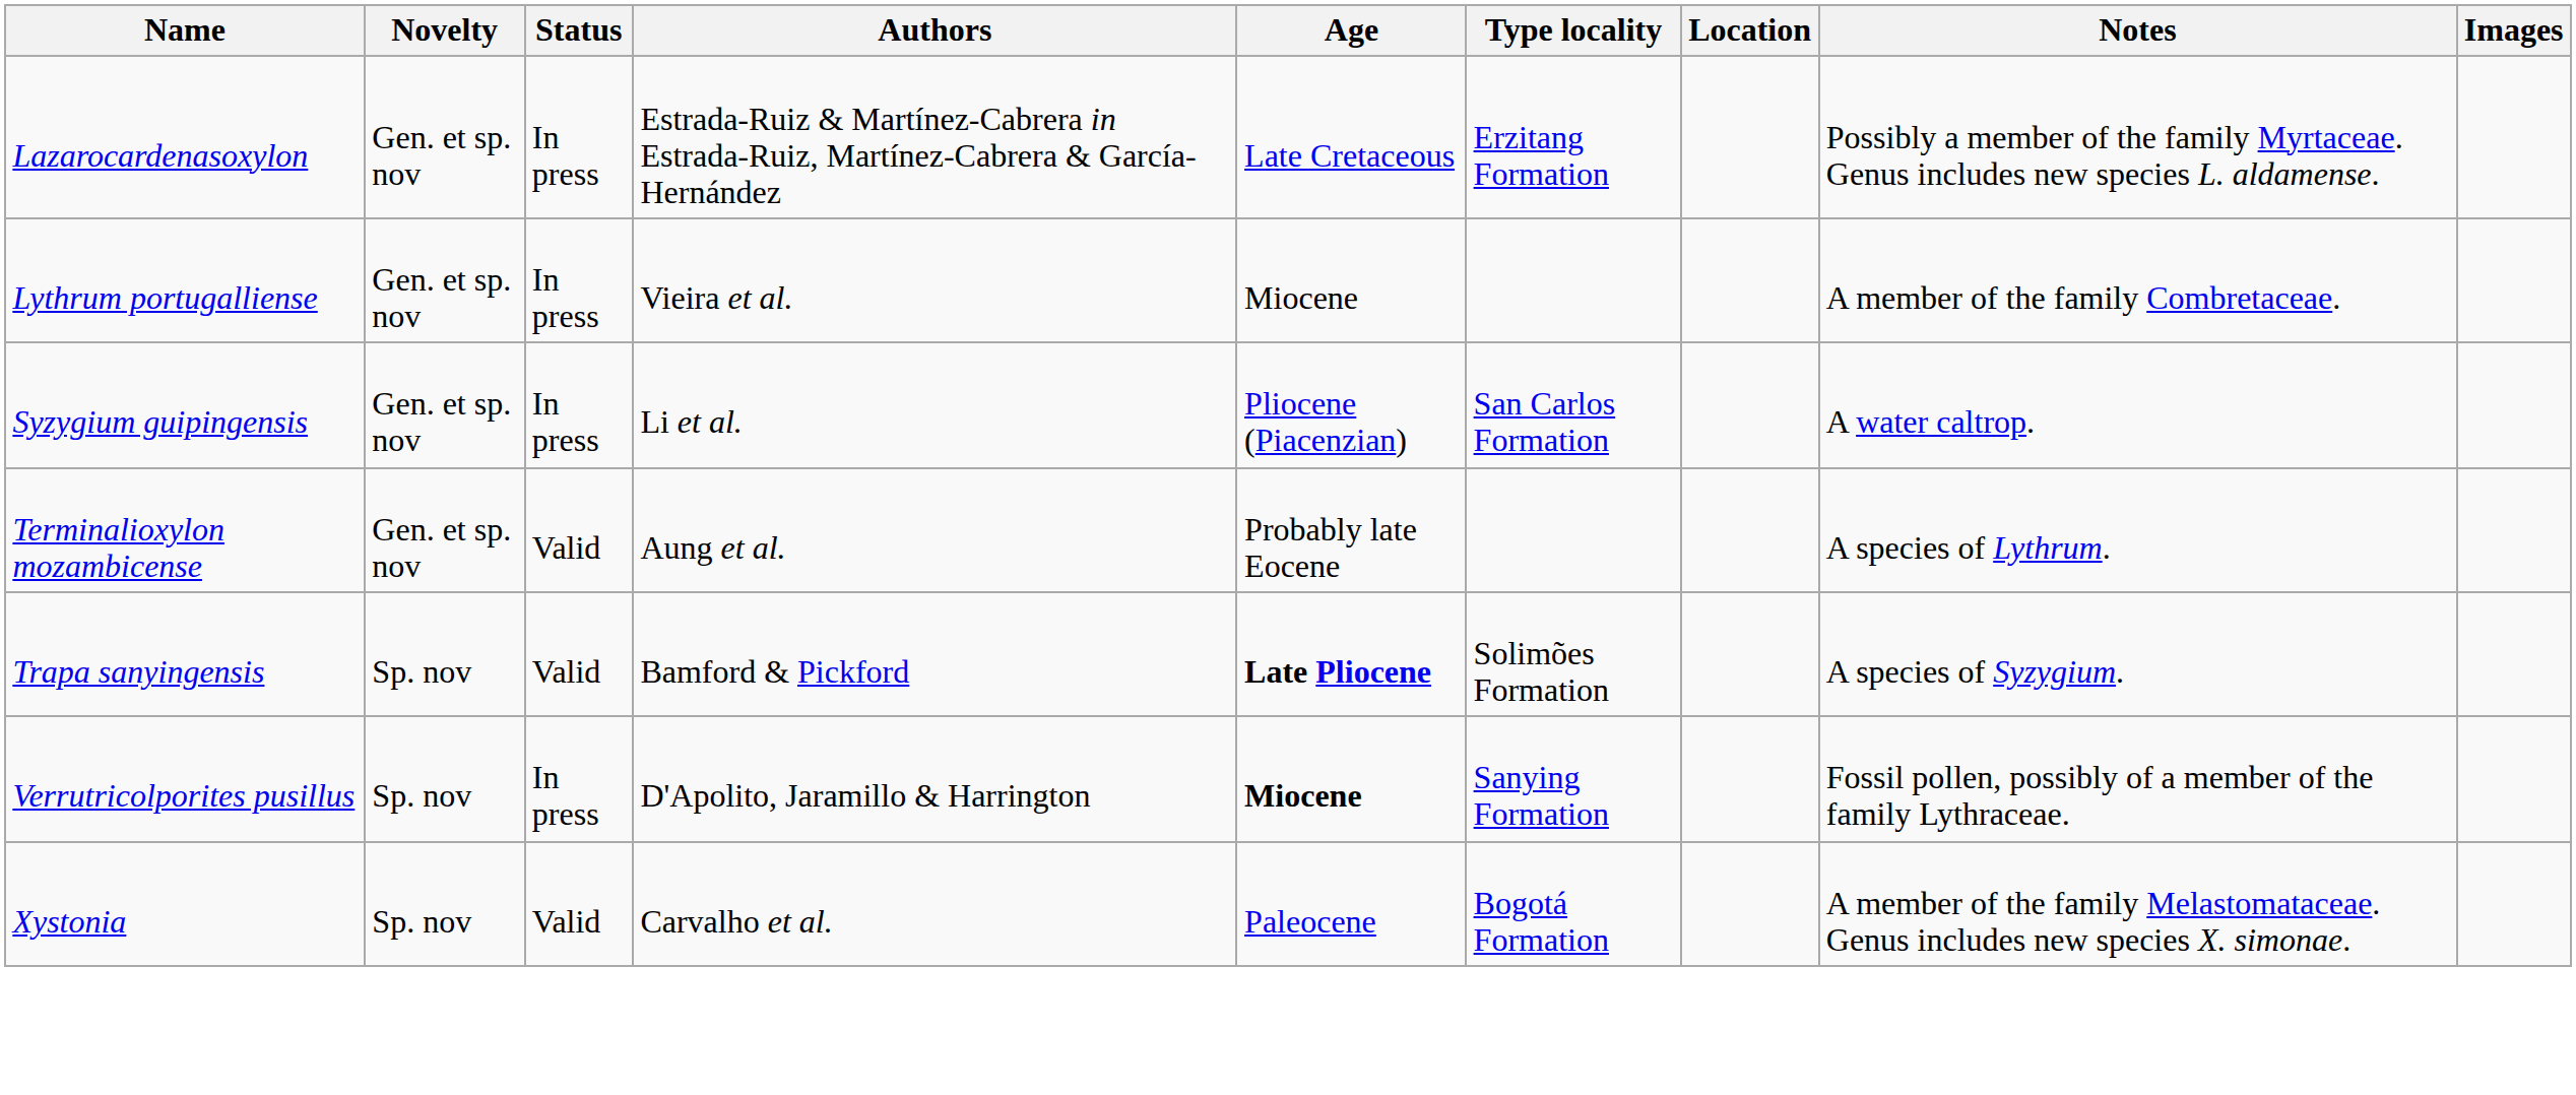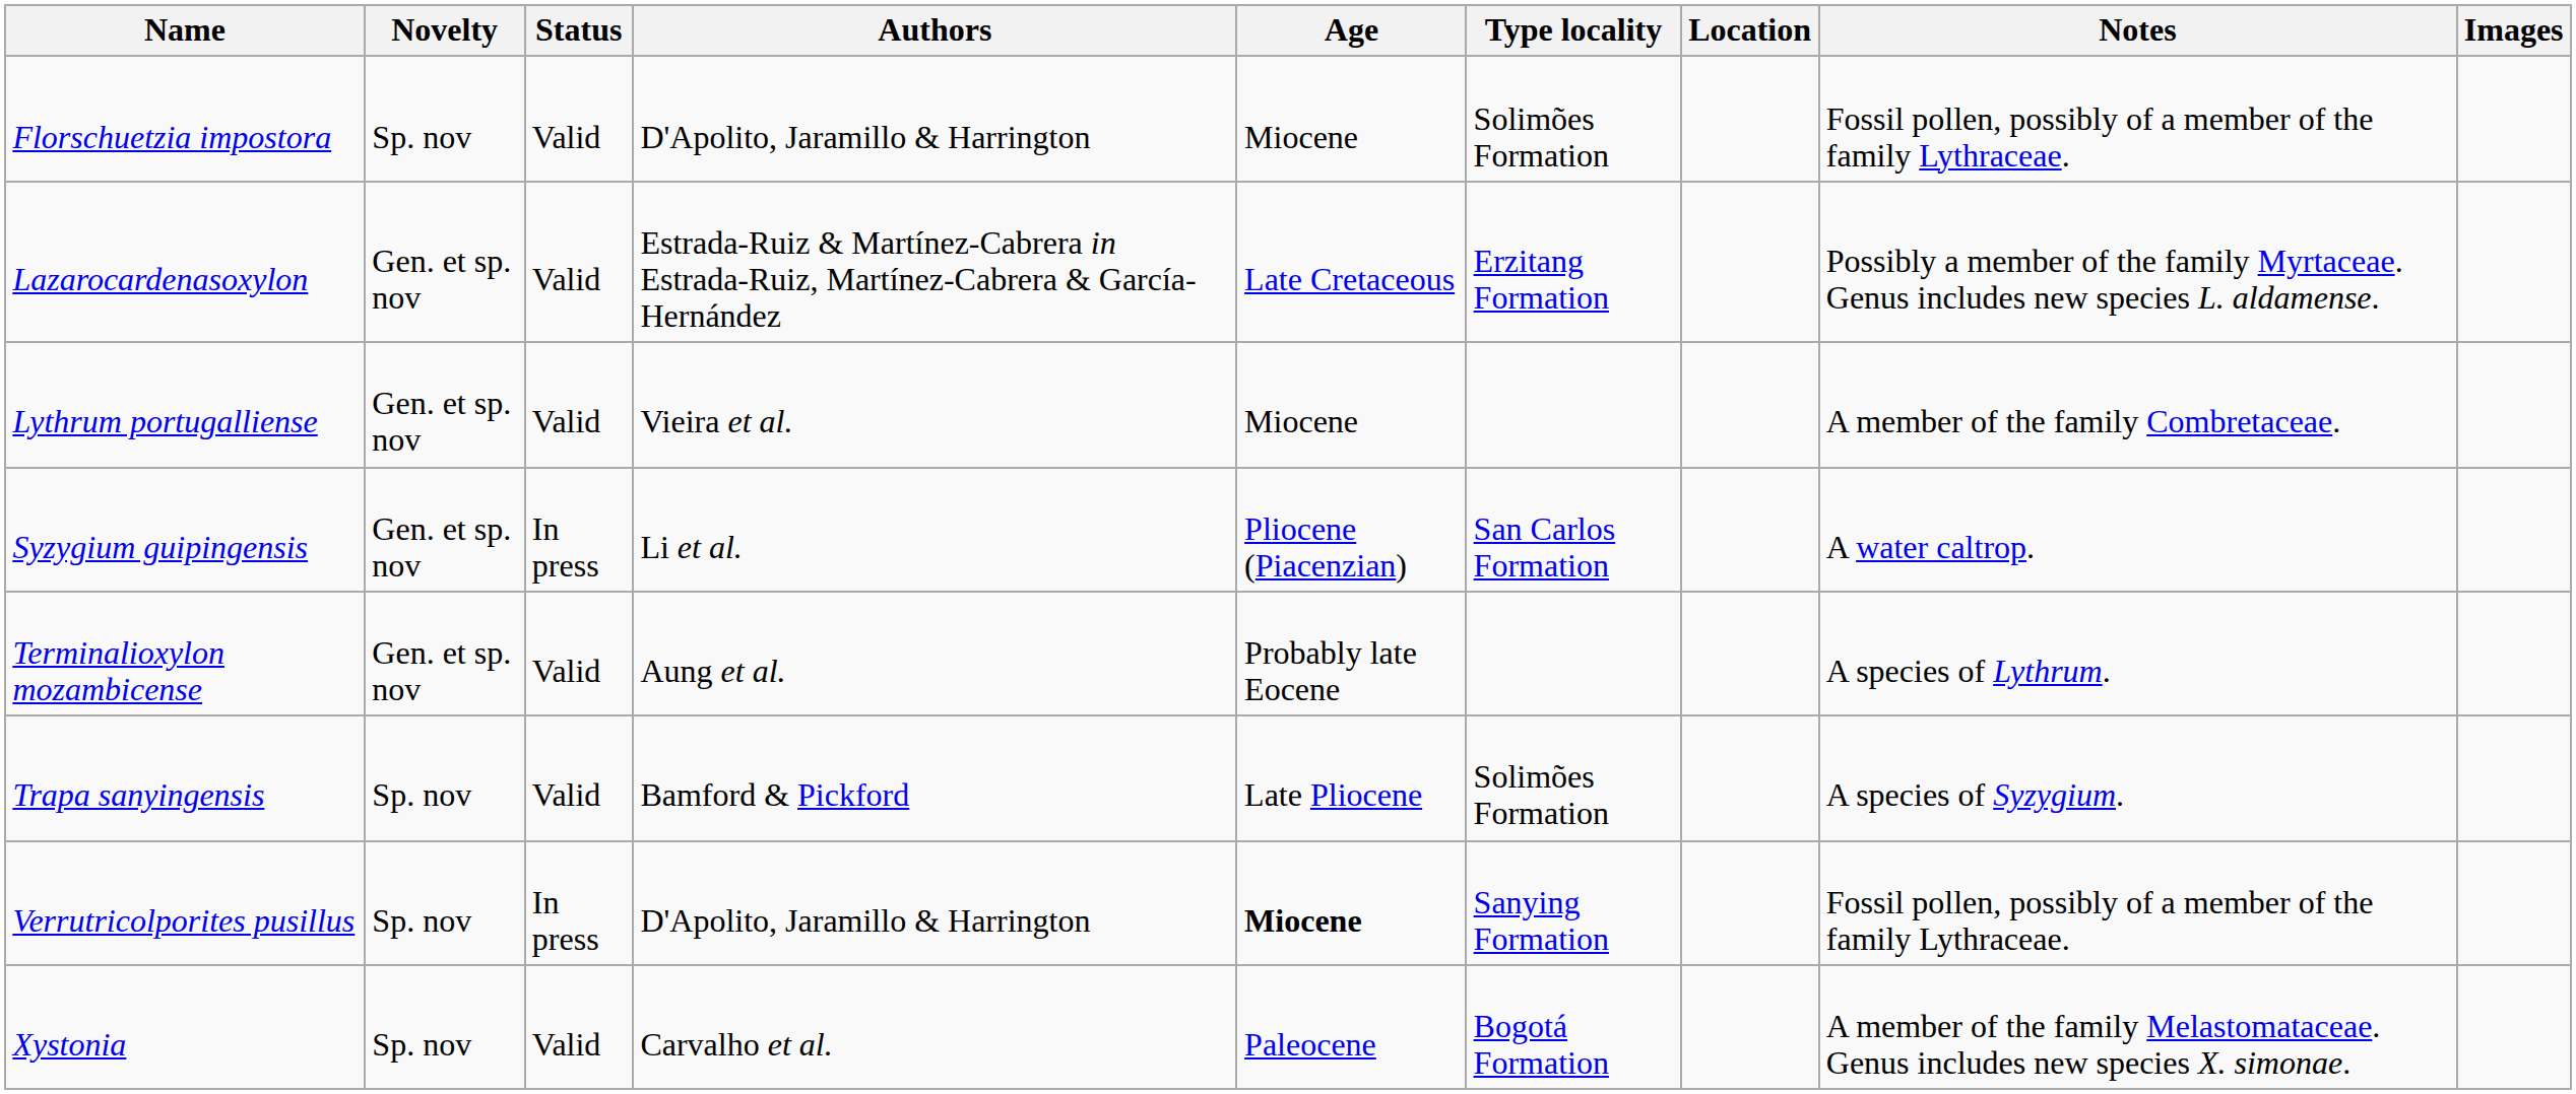 <table class="wikitable sortable" align="center" width="100%">
 <tr>
 <th>Name</th>
 <th>Novelty</th>
 <th>Status</th>
 <th>Authors</th>
 <th>Age</th>
 <th>Type locality</th>
 <th>Location</th>
 <th>Notes</th>
 <th>Images</th>
 </tr>
 <tr>
+<td><br><em><a href='#'>Florschuetzia impostora</a></em></td>
+<td><br>Sp. nov</td>
+<td><br>Valid</td>
+<td><br>D'Apolito, Jaramillo & Harrington</td>
+<td><br>Miocene</td>
+<td><br>Solimões Formation</td>
+<td><br></td>
+<td><br>Fossil pollen, possibly of a member of the family <a href='#'>Lythraceae</a>.</td>
+<td></td>
+</tr>
+<tr>
 <td><br><em><a href='#'>Lazarocardenasoxylon</a></em></td>
 <td><br>Gen. et sp. nov</td>
-<td><br>In press</td>
+<td><br>Valid</td>
 <td><br>Estrada-Ruiz & Martínez-Cabrera <em>in</em> Estrada-Ruiz, Martínez-Cabrera & García-Hernández</td>
 <td><br><a href='#'>Late Cretaceous</a></td>
 <td><br><a href='#'>Erzitang Formation</a></td>
 <td><br></td>
 <td><br>Possibly a member of the family <a href='#'>Myrtaceae</a>. Genus includes new species <em>L. aldamense</em>.</td>
 <td></td>
 </tr>
 <tr>
 <td><br><em><a href='#'>Lythrum portugalliense</a></em></td>
 <td><br>Gen. et sp. nov</td>
-<td><br>In press</td>
+<td><br>Valid</td>
 <td><br>Vieira <em>et al.</em></td>
 <td><br>Miocene</td>
 <td></td>
 <td><br></td>
 <td><br>A member of the family <a href='#'>Combretaceae</a>.</td>
 <td></td>
 </tr>
 <tr>
 <td><br><em><a href='#'>Syzygium guipingensis</a></em></td>
 <td><br>Gen. et sp. nov</td>
 <td><br>In press</td>
 <td><br>Li <em>et al.</em></td>
 <td><br><a href='#'>Pliocene</a> (<a href='#'>Piacenzian</a>)</td>
 <td><br><a href='#'>San Carlos Formation</a></td>
 <td><br></td>
 <td><br>A <a href='#'>water caltrop</a>.</td>
 <td></td>
 </tr>
 <tr>
 <td><br><em><a href='#'>Terminalioxylon mozambicense</a></em></td>
 <td><br>Gen. et sp. nov</td>
 <td><br>Valid</td>
 <td><br>Aung <em>et al.</em></td>
 <td><br>Probably late Eocene</td>
 <td></td>
 <td><br></td>
 <td><br>A species of <em><a href='#'>Lythrum</a></em>.</td>
 <td></td>
 </tr>
 <tr>
 <td><br><em><a href='#'>Trapa sanyingensis</a></em></td>
 <td><br>Sp. nov</td>
 <td><br>Valid</td>
 <td><br>Bamford & <a href='#'>Pickford</a></td>
-<td><strong><br>Late <a href='#'>Pliocene</a></strong></td>
+<td><br>Late <a href='#'>Pliocene</a></td>
 <td><br>Solimões Formation</td>
 <td><br></td>
 <td><br>A species of <em><a href='#'>Syzygium</a></em>.</td>
 <td></td>
 </tr>
 <tr>
 <td><br><em><a href='#'>Verrutricolporites pusillus</a></em></td>
 <td><br>Sp. nov</td>
 <td><br>In press</td>
 <td><br>D'Apolito, Jaramillo & Harrington</td>
 <td><strong><br>Miocene</strong></td>
 <td><br><a href='#'>Sanying Formation</a></td>
 <td><br></td>
 <td><br>Fossil pollen, possibly of a member of the family Lythraceae.</td>
 <td></td>
 </tr>
 <tr>
 <td><br><em><a href='#'>Xystonia</a></em></td>
 <td><br>Sp. nov</td>
 <td><br>Valid</td>
 <td><br>Carvalho <em>et al.</em></td>
 <td><br><a href='#'>Paleocene</a></td>
 <td><br><a href='#'>Bogotá Formation</a></td>
 <td><br></td>
 <td><br>A member of the family <a href='#'>Melastomataceae</a>. Genus includes new species <em>X. simonae</em>.</td>
 <td></td>
 </tr>
 <tr>
 </tr>
 </table>
